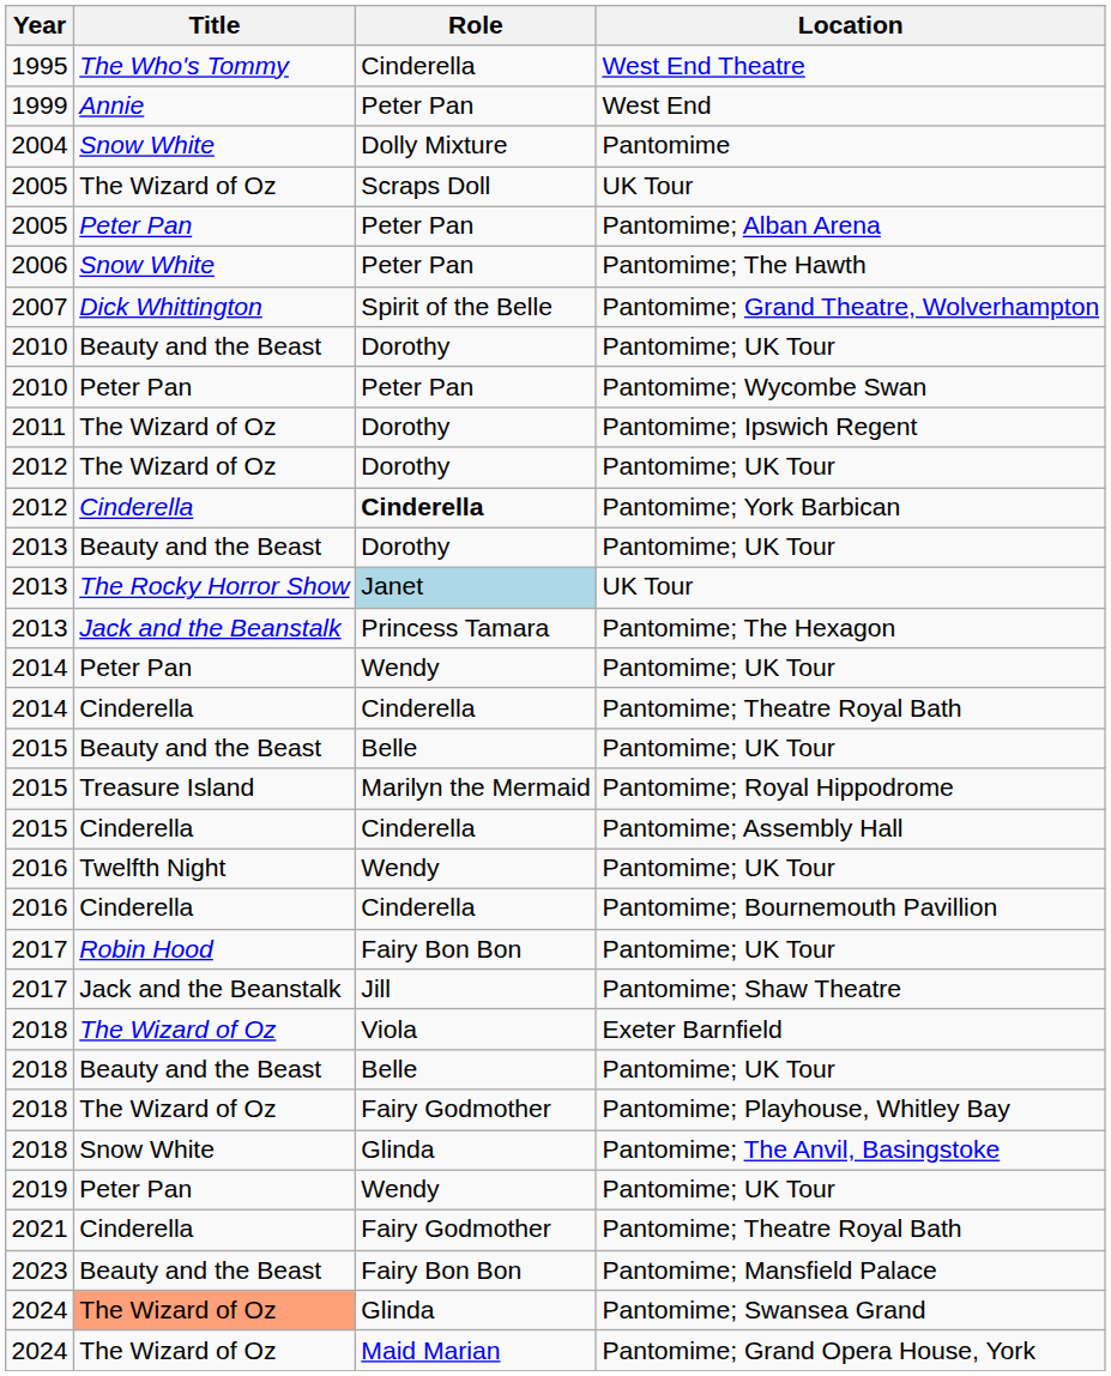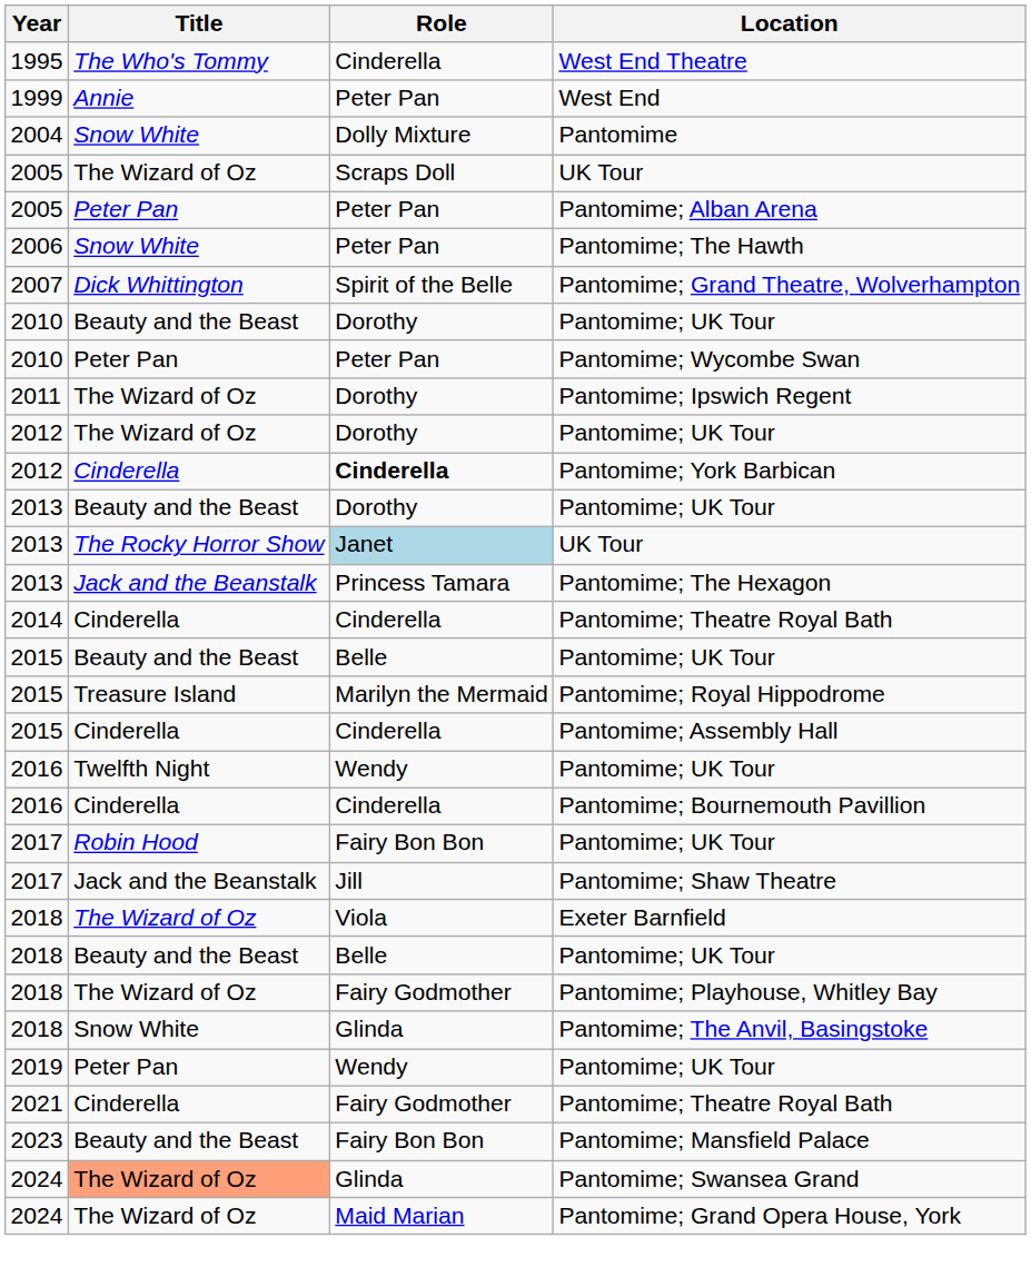 <table class="wikitable">
 <tr>
 <th>Year</th>
 <th>Title</th>
 <th>Role</th>
 <th>Location</th>
 </tr>
 <tr>
 <td>1995</td>
 <td><em><a href='#'>The Who's Tommy</a></em></td>
 <td>Cinderella</td>
 <td><a href='#'>West End Theatre</a></td>
 </tr>
 <tr>
 <td>1999</td>
 <td><a href='#'><em>Annie</em></a></td>
 <td>Peter Pan</td>
 <td>West End</td>
 </tr>
 <tr>
 <td>2004</td>
 <td><em><a href='#'>Snow White</a></em></td>
 <td>Dolly Mixture</td>
 <td>Pantomime</td>
 </tr>
 <tr>
 <td>2005</td>
 <td>The Wizard of Oz</td>
 <td>Scraps Doll</td>
 <td>UK Tour</td>
 </tr>
 <tr>
 <td>2005</td>
 <td><a href='#'><em>Peter Pan</em></a></td>
 <td>Peter Pan</td>
 <td>Pantomime; <a href='#'>Alban Arena</a></td>
 </tr>
 <tr>
 <td>2006</td>
 <td><em><a href='#'>Snow White</a></em></td>
 <td>Peter Pan</td>
 <td>Pantomime; The Hawth</td>
 </tr>
 <tr>
 <td>2007</td>
 <td><em><a href='#'>Dick Whittington</a></em></td>
 <td>Spirit of the Belle</td>
 <td>Pantomime; <a href='#'>Grand Theatre, Wolverhampton</a></td>
 </tr>
 <tr>
 <td>2010</td>
 <td>Beauty and the Beast</td>
 <td>Dorothy</td>
 <td>Pantomime; UK Tour</td>
 </tr>
 <tr>
 <td>2010</td>
 <td>Peter Pan</td>
 <td>Peter Pan</td>
 <td>Pantomime; Wycombe Swan</td>
 </tr>
 <tr>
 <td>2011</td>
 <td>The Wizard of Oz</td>
 <td>Dorothy</td>
 <td>Pantomime; Ipswich Regent</td>
 </tr>
 <tr>
 <td>2012</td>
 <td>The Wizard of Oz</td>
 <td>Dorothy</td>
 <td>Pantomime; UK Tour</td>
 </tr>
 <tr>
 <td>2012</td>
 <td><em><a href='#'>Cinderella</a></em></td>
 <td><strong>Cinderella</strong></td>
 <td>Pantomime; York Barbican</td>
 </tr>
 <tr>
 <td>2013</td>
 <td>Beauty and the Beast</td>
 <td>Dorothy</td>
 <td>Pantomime; UK Tour</td>
 </tr>
 <tr>
 <td>2013</td>
 <td><em><a href='#'>The Rocky Horror Show</a></em></td>
 <td style="background: lightblue;">Janet</td>
 <td>UK Tour</td>
 </tr>
 <tr>
 <td>2013</td>
 <td><em><a href='#'>Jack and the Beanstalk</a></em></td>
 <td>Princess Tamara</td>
 <td>Pantomime; The Hexagon</td>
-</tr>
-<tr>
-<td>2014</td>
-<td>Peter Pan</td>
-<td>Wendy</td>
-<td>Pantomime; UK Tour</td>
 </tr>
 <tr>
 <td>2014</td>
 <td>Cinderella</td>
 <td>Cinderella</td>
 <td>Pantomime; Theatre Royal Bath</td>
 </tr>
 <tr>
 <td>2015</td>
 <td>Beauty and the Beast</td>
 <td>Belle</td>
 <td>Pantomime; UK Tour</td>
 </tr>
 <tr>
 <td>2015</td>
 <td>Treasure Island</td>
 <td>Marilyn the Mermaid</td>
 <td>Pantomime; Royal Hippodrome</td>
 </tr>
 <tr>
 <td>2015</td>
 <td>Cinderella</td>
 <td>Cinderella</td>
 <td>Pantomime; Assembly Hall</td>
 </tr>
 <tr>
 <td>2016</td>
 <td>Twelfth Night</td>
 <td>Wendy</td>
 <td>Pantomime; UK Tour</td>
 </tr>
 <tr>
 <td>2016</td>
 <td>Cinderella</td>
 <td>Cinderella</td>
 <td>Pantomime; Bournemouth Pavillion</td>
 </tr>
 <tr>
 <td>2017</td>
 <td><em><a href='#'>Robin Hood</a></em></td>
 <td>Fairy Bon Bon</td>
 <td>Pantomime; UK Tour</td>
 </tr>
 <tr>
 <td>2017</td>
 <td>Jack and the Beanstalk</td>
 <td>Jill</td>
 <td>Pantomime; Shaw Theatre</td>
 </tr>
 <tr>
 <td>2018</td>
 <td><a href='#'><em>The Wizard of Oz</em></a></td>
 <td>Viola</td>
 <td>Exeter Barnfield</td>
 </tr>
 <tr>
 <td>2018</td>
 <td>Beauty and the Beast</td>
 <td>Belle</td>
 <td>Pantomime; UK Tour</td>
 </tr>
 <tr>
 <td>2018</td>
 <td>The Wizard of Oz</td>
 <td>Fairy Godmother</td>
 <td>Pantomime; Playhouse, Whitley Bay</td>
 </tr>
 <tr>
 <td>2018</td>
 <td>Snow White</td>
 <td>Glinda</td>
 <td>Pantomime; <a href='#'>The Anvil, Basingstoke</a></td>
 </tr>
 <tr>
 <td>2019</td>
 <td>Peter Pan</td>
 <td>Wendy</td>
 <td>Pantomime; UK Tour</td>
 </tr>
 <tr>
 <td>2021</td>
 <td>Cinderella</td>
 <td>Fairy Godmother</td>
 <td>Pantomime; Theatre Royal Bath</td>
 </tr>
 <tr>
 <td>2023</td>
 <td>Beauty and the Beast</td>
 <td>Fairy Bon Bon</td>
 <td>Pantomime; Mansfield Palace</td>
 </tr>
 <tr>
 <td>2024</td>
 <td style="background: lightsalmon;">The Wizard of Oz</td>
 <td>Glinda</td>
 <td>Pantomime; Swansea Grand</td>
 </tr>
 <tr>
 <td>2024</td>
 <td>The Wizard of Oz</td>
 <td><a href='#'>Maid Marian</a></td>
 <td>Pantomime; Grand Opera House, York</td>
 </tr>
 </table>
